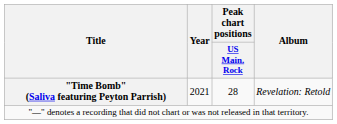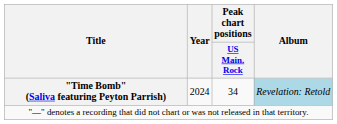 <table class="wikitable plainrowheaders" style="text-align:center;">
 <tr>
 <th scope="col" rowspan="2" style="width:18em;">Title</th>
 <th scope="col" rowspan="2">Year</th>
 <th scope="col" colspan="1">Peak chart positions</th>
 <th scope="col" rowspan="2">Album</th>
 </tr>
 <tr>
 <th scope="col" style="width:3em;font-size:90%;"><a href='#'>US<br>Main.<br>Rock</a><br></th>
 </tr>
 <tr>
 <th scope="row">"Time Bomb"<br><span>(<a href='#'>Saliva</a> featuring Peyton Parrish)</span></th>
-<td>2021</td>
-<td>28</td>
-<td><em>Revelation: Retold</em></td>
+<td>2024</td>
+<td>34</td>
+<td style="background: lightblue;"><em>Revelation: Retold</em></td>
 </tr>
 <tr>
 <td colspan="14" style="font-size:90%">"—" denotes a recording that did not chart or was not released in that territory.</td>
 </tr>
 </table>
